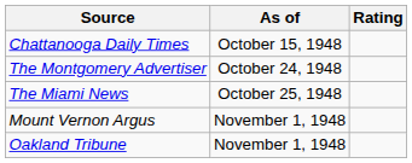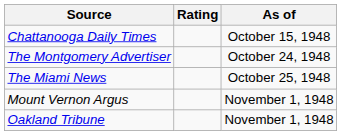 <table class="wikitable" style="text-align:center">
 <tr>
 <th>Source</th>
+<th>Rating</th>
 <th>As of</th>
-<th>Rating</th>
 </tr>
 <tr>
 <td align="left"><em><a href='#'>Chattanooga Daily Times</a></em></td>
+<td></td>
 <td>October 15, 1948</td>
-<td></td>
 </tr>
 <tr>
 <td align="left"><em><a href='#'>The Montgomery Advertiser</a></em></td>
+<td></td>
 <td>October 24, 1948</td>
-<td></td>
 </tr>
 <tr>
 <td align="left"><em><a href='#'>The Miami News</a></em></td>
+<td></td>
 <td>October 25, 1948</td>
-<td></td>
 </tr>
 <tr>
 <td align="left"><em>Mount Vernon Argus</em></td>
+<td></td>
 <td>November 1, 1948</td>
-<td></td>
 </tr>
 <tr>
 <td align="left"><em><a href='#'>Oakland Tribune</a></em></td>
+<td></td>
 <td>November 1, 1948</td>
-<td></td>
 </tr>
 </table>
